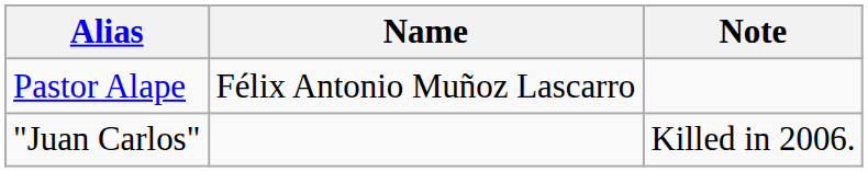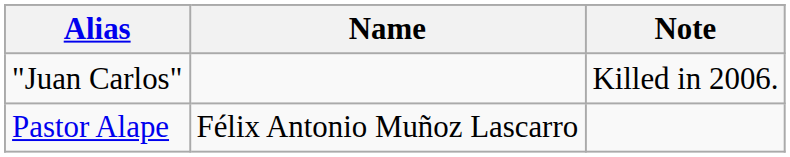 <table class="wikitable">
 <tr>
 <th><a href='#'>Alias</a></th>
 <th>Name</th>
 <th>Note</th>
 </tr>
 <tr>
+<td>"Juan Carlos"</td>
+<td></td>
+<td>Killed in 2006.</td>
+</tr>
+<tr>
 <td><a href='#'>Pastor Alape</a></td>
 <td>Félix Antonio Muñoz Lascarro</td>
 <td></td>
 </tr>
-<tr>
-<td>"Juan Carlos"</td>
-<td></td>
-<td>Killed in 2006.</td>
-</tr>
 </table>
